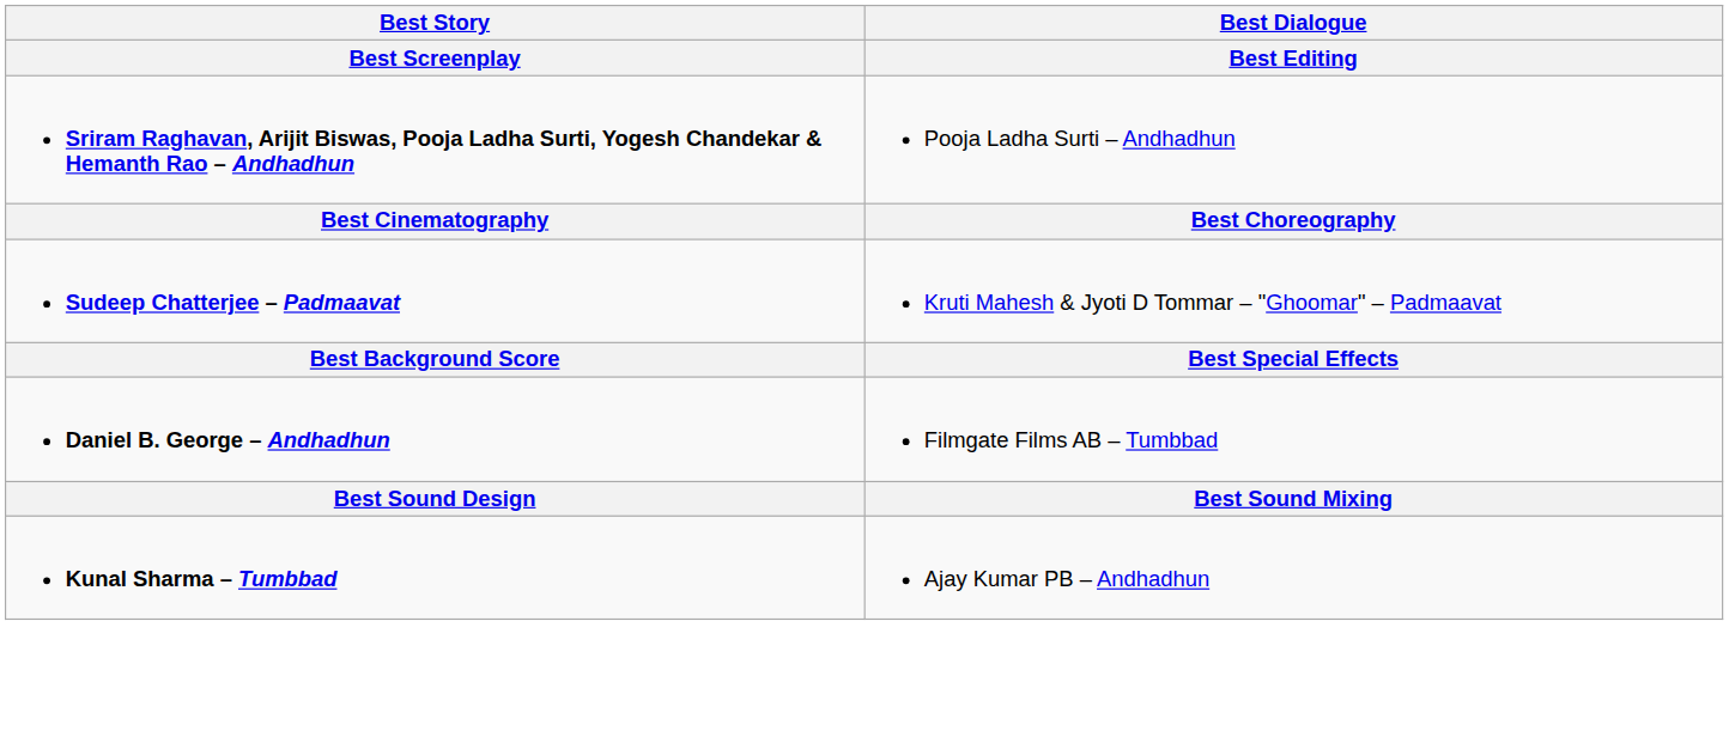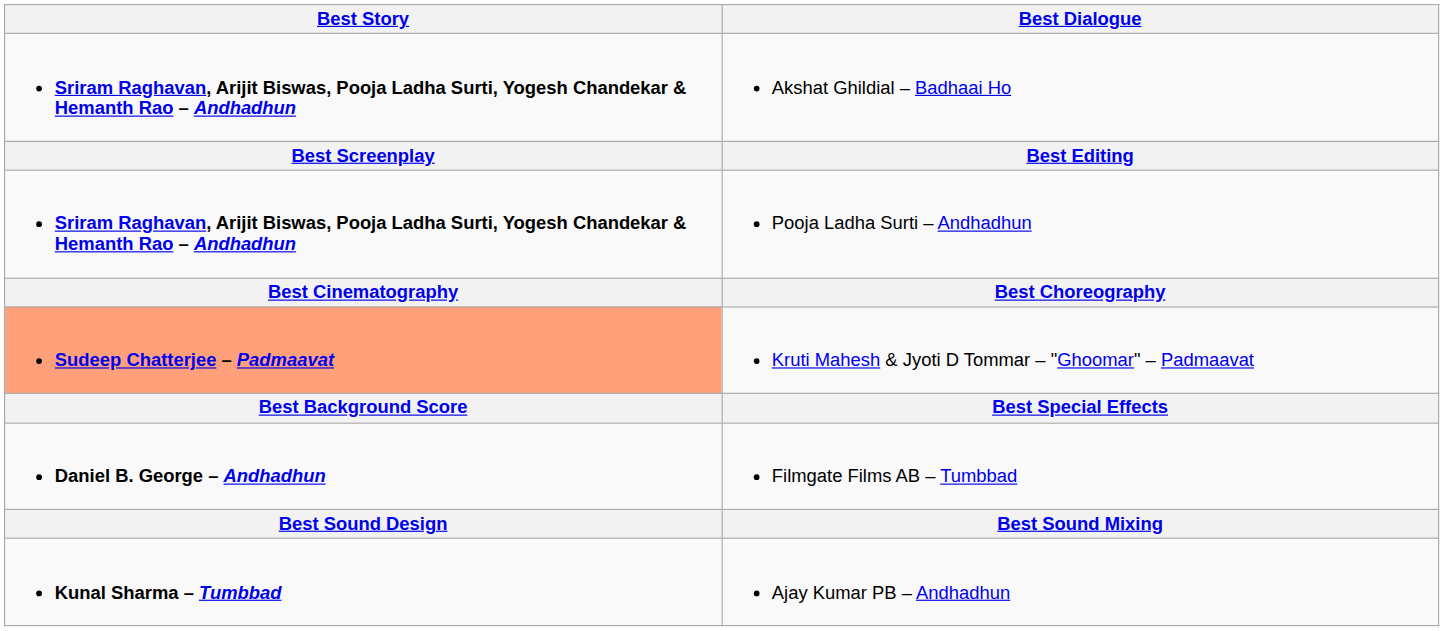 <table class="wikitable">
 <tr>
 <th style="background:FFC1CC; width:50%;"><a href='#'>Best Story</a></th>
 <th style="background:FFC1CC; width:50%;"><a href='#'>Best Dialogue</a></th>
+</tr>
+<tr>
+<td valign="top"><br><ul><li><strong><a href='#'>Sriram Raghavan</a>, Arijit Biswas, Pooja Ladha Surti, Yogesh Chandekar & <a href='#'>Hemanth Rao</a> – <em><a href='#'>Andhadhun</a><strong><em></li></ul></td>
+<td valign="top"><br><ul><li></strong>Akshat Ghildial – </em><a href='#'>Badhaai Ho</a></em></strong></li></ul></td>
 </tr>
 <tr>
 <th style="background:FFC1CC; width:50%;"><a href='#'>Best Screenplay</a></th>
 <th style="background:FFC1CC; width:50%;"><a href='#'>Best Editing</a></th>
 </tr>
 <tr>
 <td valign="top"><br><ul><li><strong><a href='#'>Sriram Raghavan</a>, Arijit Biswas, Pooja Ladha Surti, Yogesh Chandekar & <a href='#'>Hemanth Rao</a> – <em><a href='#'>Andhadhun</a><strong><em></li></ul></td>
 <td valign="top"><br><ul><li></strong>Pooja Ladha Surti – </em><a href='#'>Andhadhun</a></em></strong></li></ul></td>
 </tr>
 <tr>
 <th style="background:FFC1CC; width:50%;"><a href='#'>Best Cinematography</a></th>
 <th style="background:FFC1CC; width:50%;"><a href='#'>Best Choreography</a></th>
 </tr>
 <tr>
-<td valign="top"><br><ul><li><strong><a href='#'>Sudeep Chatterjee</a> – <em><a href='#'>Padmaavat</a><strong><em></li></ul></td>
+<td valign="top" style="background: lightsalmon;"><br><ul><li><strong><a href='#'>Sudeep Chatterjee</a> – <em><a href='#'>Padmaavat</a><strong><em></li></ul></td>
 <td valign="top"><br><ul><li></strong><a href='#'>Kruti Mahesh</a> & Jyoti D Tommar – "<a href='#'>Ghoomar</a>" – </em><a href='#'>Padmaavat</a></em></strong></li></ul></td>
 </tr>
 <tr>
 <th style="background:FFC1CC; width:50%;"><a href='#'>Best Background Score</a></th>
 <th style="background:FFC1CC; width:50%;"><a href='#'>Best Special Effects</a></th>
 </tr>
 <tr>
 <td valign="top"><br><ul><li><strong>Daniel B. George – <em><a href='#'>Andhadhun</a><strong><em></li></ul></td>
 <td valign="top"><br><ul><li></strong>Filmgate Films AB – </em><a href='#'>Tumbbad</a></em></strong></li></ul></td>
 </tr>
 <tr>
 <th style="background:FFC1CC; width:50%;"><a href='#'>Best Sound Design</a></th>
 <th style="background:FFC1CC; width:50%;"><a href='#'>Best Sound Mixing</a></th>
 </tr>
 <tr>
 <td valign="top"><br><ul><li><strong>Kunal Sharma – <em><a href='#'>Tumbbad</a><strong><em></li></ul></td>
 <td valign="top"><br><ul><li></strong>Ajay Kumar PB – </em><a href='#'>Andhadhun</a></em></strong></li></ul></td>
 </tr>
 </table>
